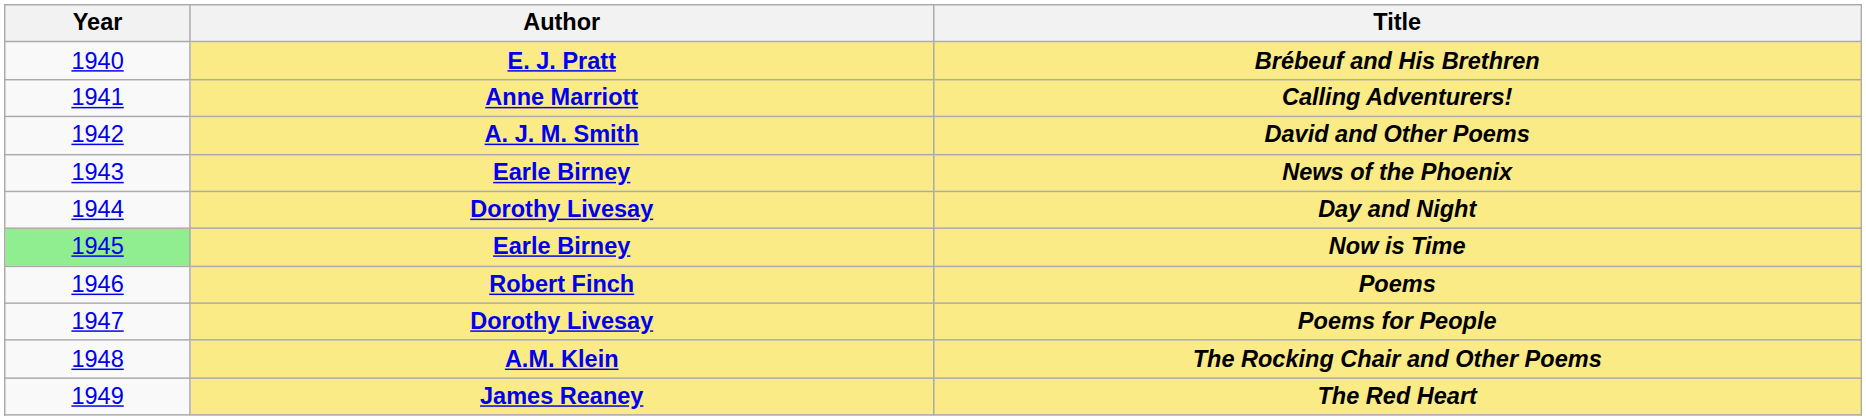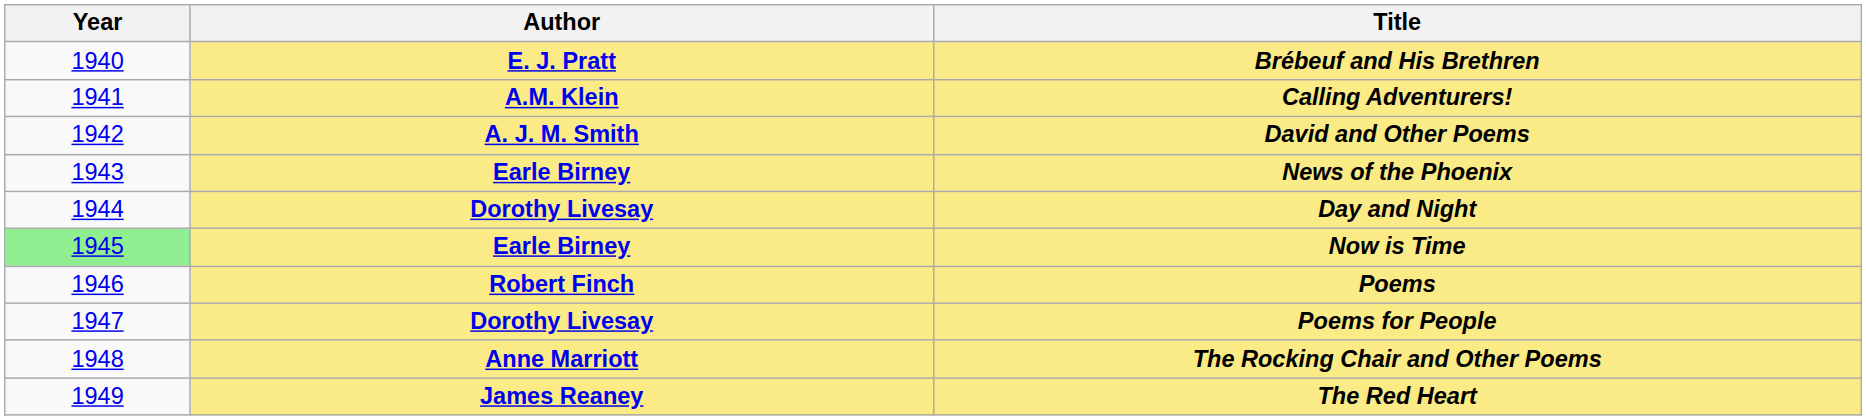 <table class="wikitable" width="100%">
 <tr>
 <th>Year</th>
 <th width="40%">Author</th>
 <th width="50%">Title</th>
 </tr>
 <tr>
 <td align="center"><a href='#'>1940</a></td>
 <td align="center" style="background:#FAEB86"><strong><a href='#'>E. J. Pratt</a></strong></td>
 <td align="center" style="background:#FAEB86"><strong><em>Brébeuf and His Brethren</em></strong></td>
 </tr>
 <tr>
 <td align="center"><a href='#'>1941</a></td>
-<td align="center" style="background:#FAEB86"><strong><a href='#'>Anne Marriott</a></strong></td>
+<td align="center" style="background:#FAEB86"><strong><a href='#'>A.M. Klein</a></strong></td>
 <td align="center" style="background:#FAEB86"><strong><em>Calling Adventurers!</em></strong></td>
 </tr>
 <tr>
 <td align="center"><a href='#'>1942</a></td>
 <td align="center" style="background:#FAEB86"><strong><a href='#'>A. J. M. Smith</a></strong></td>
 <td align="center" style="background:#FAEB86"><strong><em>David and Other Poems</em></strong></td>
 </tr>
 <tr>
 <td align="center"><a href='#'>1943</a></td>
 <td align="center" style="background:#FAEB86"><strong><a href='#'>Earle Birney</a></strong></td>
 <td align="center" style="background:#FAEB86"><strong><em>News of the Phoenix</em></strong></td>
 </tr>
 <tr>
 <td align="center"><a href='#'>1944</a></td>
 <td align="center" style="background:#FAEB86"><strong><a href='#'>Dorothy Livesay</a></strong></td>
 <td align="center" style="background:#FAEB86"><strong><em>Day and Night</em></strong></td>
 </tr>
 <tr>
 <td align="center" style="background: lightgreen;"><a href='#'>1945</a></td>
 <td align="center" style="background:#FAEB86"><strong><a href='#'>Earle Birney</a></strong></td>
 <td align="center" style="background:#FAEB86"><strong><em>Now is Time</em></strong></td>
 </tr>
 <tr>
 <td align="center"><a href='#'>1946</a></td>
 <td align="center" style="background:#FAEB86"><strong><a href='#'>Robert Finch</a></strong></td>
 <td align="center" style="background:#FAEB86"><strong><em>Poems</em></strong></td>
 </tr>
 <tr>
 <td align="center"><a href='#'>1947</a></td>
 <td align="center" style="background:#FAEB86"><strong><a href='#'>Dorothy Livesay</a></strong></td>
 <td align="center" style="background:#FAEB86"><strong><em>Poems for People</em></strong></td>
 </tr>
 <tr>
 <td align="center"><a href='#'>1948</a></td>
-<td align="center" style="background:#FAEB86"><strong><a href='#'>A.M. Klein</a></strong></td>
+<td align="center" style="background:#FAEB86"><strong><a href='#'>Anne Marriott</a></strong></td>
 <td align="center" style="background:#FAEB86"><strong><em>The Rocking Chair and Other Poems</em></strong></td>
 </tr>
 <tr>
 <td align="center"><a href='#'>1949</a></td>
 <td align="center" style="background:#FAEB86"><strong><a href='#'>James Reaney</a></strong></td>
 <td align="center" style="background:#FAEB86"><strong><em>The Red Heart</em></strong></td>
 </tr>
 </table>
